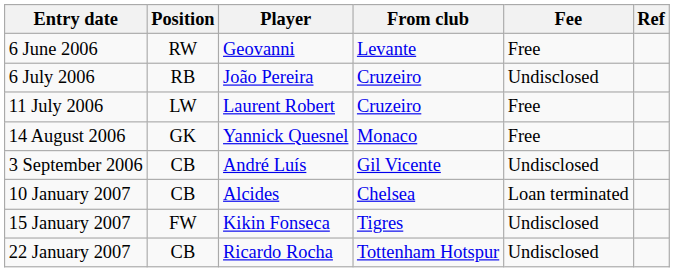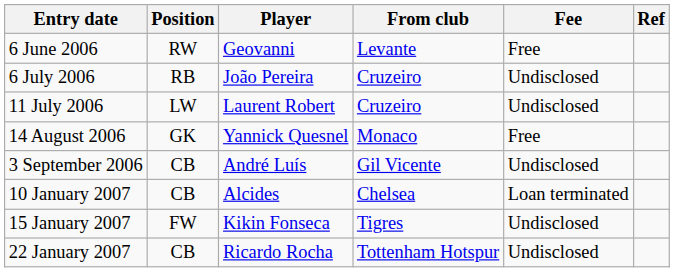 <table class="wikitable sortable">
 <tr>
 <th>Entry date</th>
 <th>Position</th>
 <th>Player</th>
 <th>From club</th>
 <th>Fee</th>
 <th>Ref</th>
 </tr>
 <tr>
 <td>6 June 2006</td>
 <td style="text-align:center;">RW</td>
 <td style="text-align:left;"><a href='#'>Geovanni</a></td>
 <td style="text-align:left;"><a href='#'>Levante</a></td>
 <td>Free</td>
 <td></td>
 </tr>
 <tr>
 <td>6 July 2006</td>
 <td style="text-align:center;">RB</td>
 <td style="text-align:left;"><a href='#'>João Pereira</a></td>
 <td style="text-align:left;"><a href='#'>Cruzeiro</a></td>
 <td>Undisclosed</td>
 <td></td>
 </tr>
 <tr>
 <td>11 July 2006</td>
 <td style="text-align:center;">LW</td>
 <td style="text-align:left;"><a href='#'>Laurent Robert</a></td>
 <td style="text-align:left;"><a href='#'>Cruzeiro</a></td>
-<td>Free</td>
+<td>Undisclosed</td>
 <td></td>
 </tr>
 <tr>
 <td>14 August 2006</td>
 <td style="text-align:center;">GK</td>
 <td style="text-align:left;"><a href='#'>Yannick Quesnel</a></td>
 <td style="text-align:left;"><a href='#'>Monaco</a></td>
 <td>Free</td>
 <td></td>
 </tr>
 <tr>
 <td>3 September 2006</td>
 <td style="text-align:center;">CB</td>
 <td style="text-align:left;"><a href='#'>André Luís</a></td>
 <td style="text-align:left;"><a href='#'>Gil Vicente</a></td>
 <td>Undisclosed</td>
 <td></td>
 </tr>
 <tr>
 <td>10 January 2007</td>
 <td style="text-align:center;">CB</td>
 <td style="text-align:left;"><a href='#'>Alcides</a></td>
 <td style="text-align:left;"><a href='#'>Chelsea</a></td>
 <td>Loan terminated</td>
 <td></td>
 </tr>
 <tr>
 <td>15 January 2007</td>
 <td style="text-align:center;">FW</td>
 <td style="text-align:left;"><a href='#'>Kikin Fonseca</a></td>
 <td style="text-align:left;"><a href='#'>Tigres</a></td>
 <td>Undisclosed</td>
 <td></td>
 </tr>
 <tr>
 <td>22 January 2007</td>
 <td style="text-align:center;">CB</td>
 <td style="text-align:left;"><a href='#'>Ricardo Rocha</a></td>
 <td style="text-align:left;"><a href='#'>Tottenham Hotspur</a></td>
 <td>Undisclosed</td>
 <td></td>
 </tr>
 </table>
